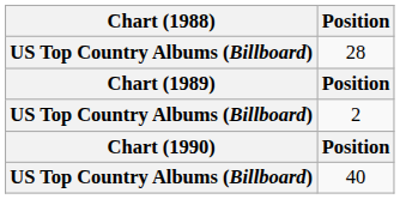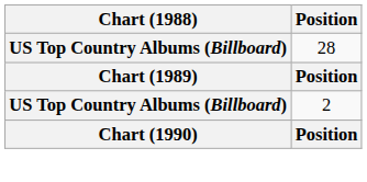 <table class="wikitable plainrowheaders" style="text-align:center">
 <tr>
 <th scope="col">Chart (1988)</th>
 <th scope="col">Position</th>
 </tr>
 <tr>
 <th scope="row">US Top Country Albums (<em>Billboard</em>)</th>
 <td>28</td>
 </tr>
 <tr>
 <th scope="col">Chart (1989)</th>
 <th scope="col">Position</th>
 </tr>
 <tr>
 <th scope="row">US Top Country Albums (<em>Billboard</em>)</th>
 <td>2</td>
 </tr>
 <tr>
 <th scope="col">Chart (1990)</th>
 <th scope="col">Position</th>
 </tr>
-<tr>
-<th scope="row">US Top Country Albums (<em>Billboard</em>)</th>
-<td>40</td>
-</tr>
 </table>
